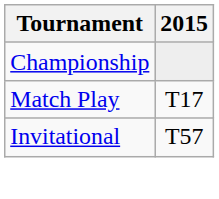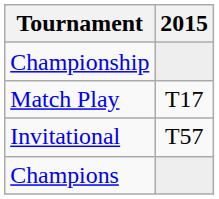 <table class="wikitable" style="text-align:center;">
 <tr>
 <th>Tournament</th>
 <th>2015</th>
 </tr>
 <tr>
 <td align="left"><a href='#'>Championship</a></td>
 <td style="background:#eeeeee;"></td>
 </tr>
 <tr>
 <td align="left"><a href='#'>Match Play</a></td>
 <td>T17</td>
 </tr>
 <tr>
 <td align="left"><a href='#'>Invitational</a></td>
 <td>T57</td>
 </tr>
+<tr>
+<td align="left"><a href='#'>Champions</a></td>
+<td style="background:#eeeeee;"></td>
+</tr>
 </table>
